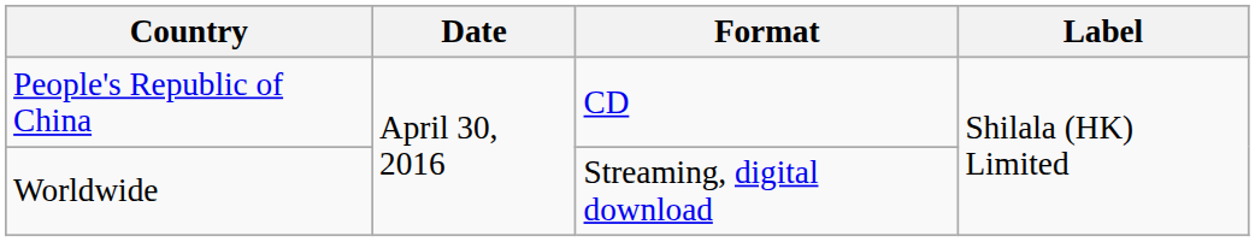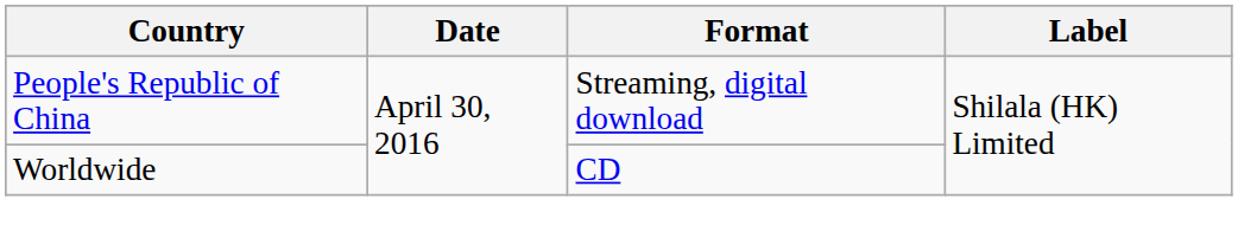 <table class="wikitable plainrowheaders">
 <tr>
 <th scope="col">Country</th>
 <th scope="col">Date</th>
 <th scope="col">Format</th>
 <th scope="col">Label</th>
 </tr>
 <tr>
 <td><a href='#'>People's Republic of China</a></td>
 <td rowspan="2">April 30, 2016</td>
-<td><a href='#'>CD</a></td>
+<td>Streaming, <a href='#'>digital download</a></td>
 <td rowspan="2">Shilala (HK) Limited</td>
 </tr>
 <tr>
 <td>Worldwide</td>
-<td>Streaming, <a href='#'>digital download</a></td>
+<td><a href='#'>CD</a></td>
 </tr>
 </table>
